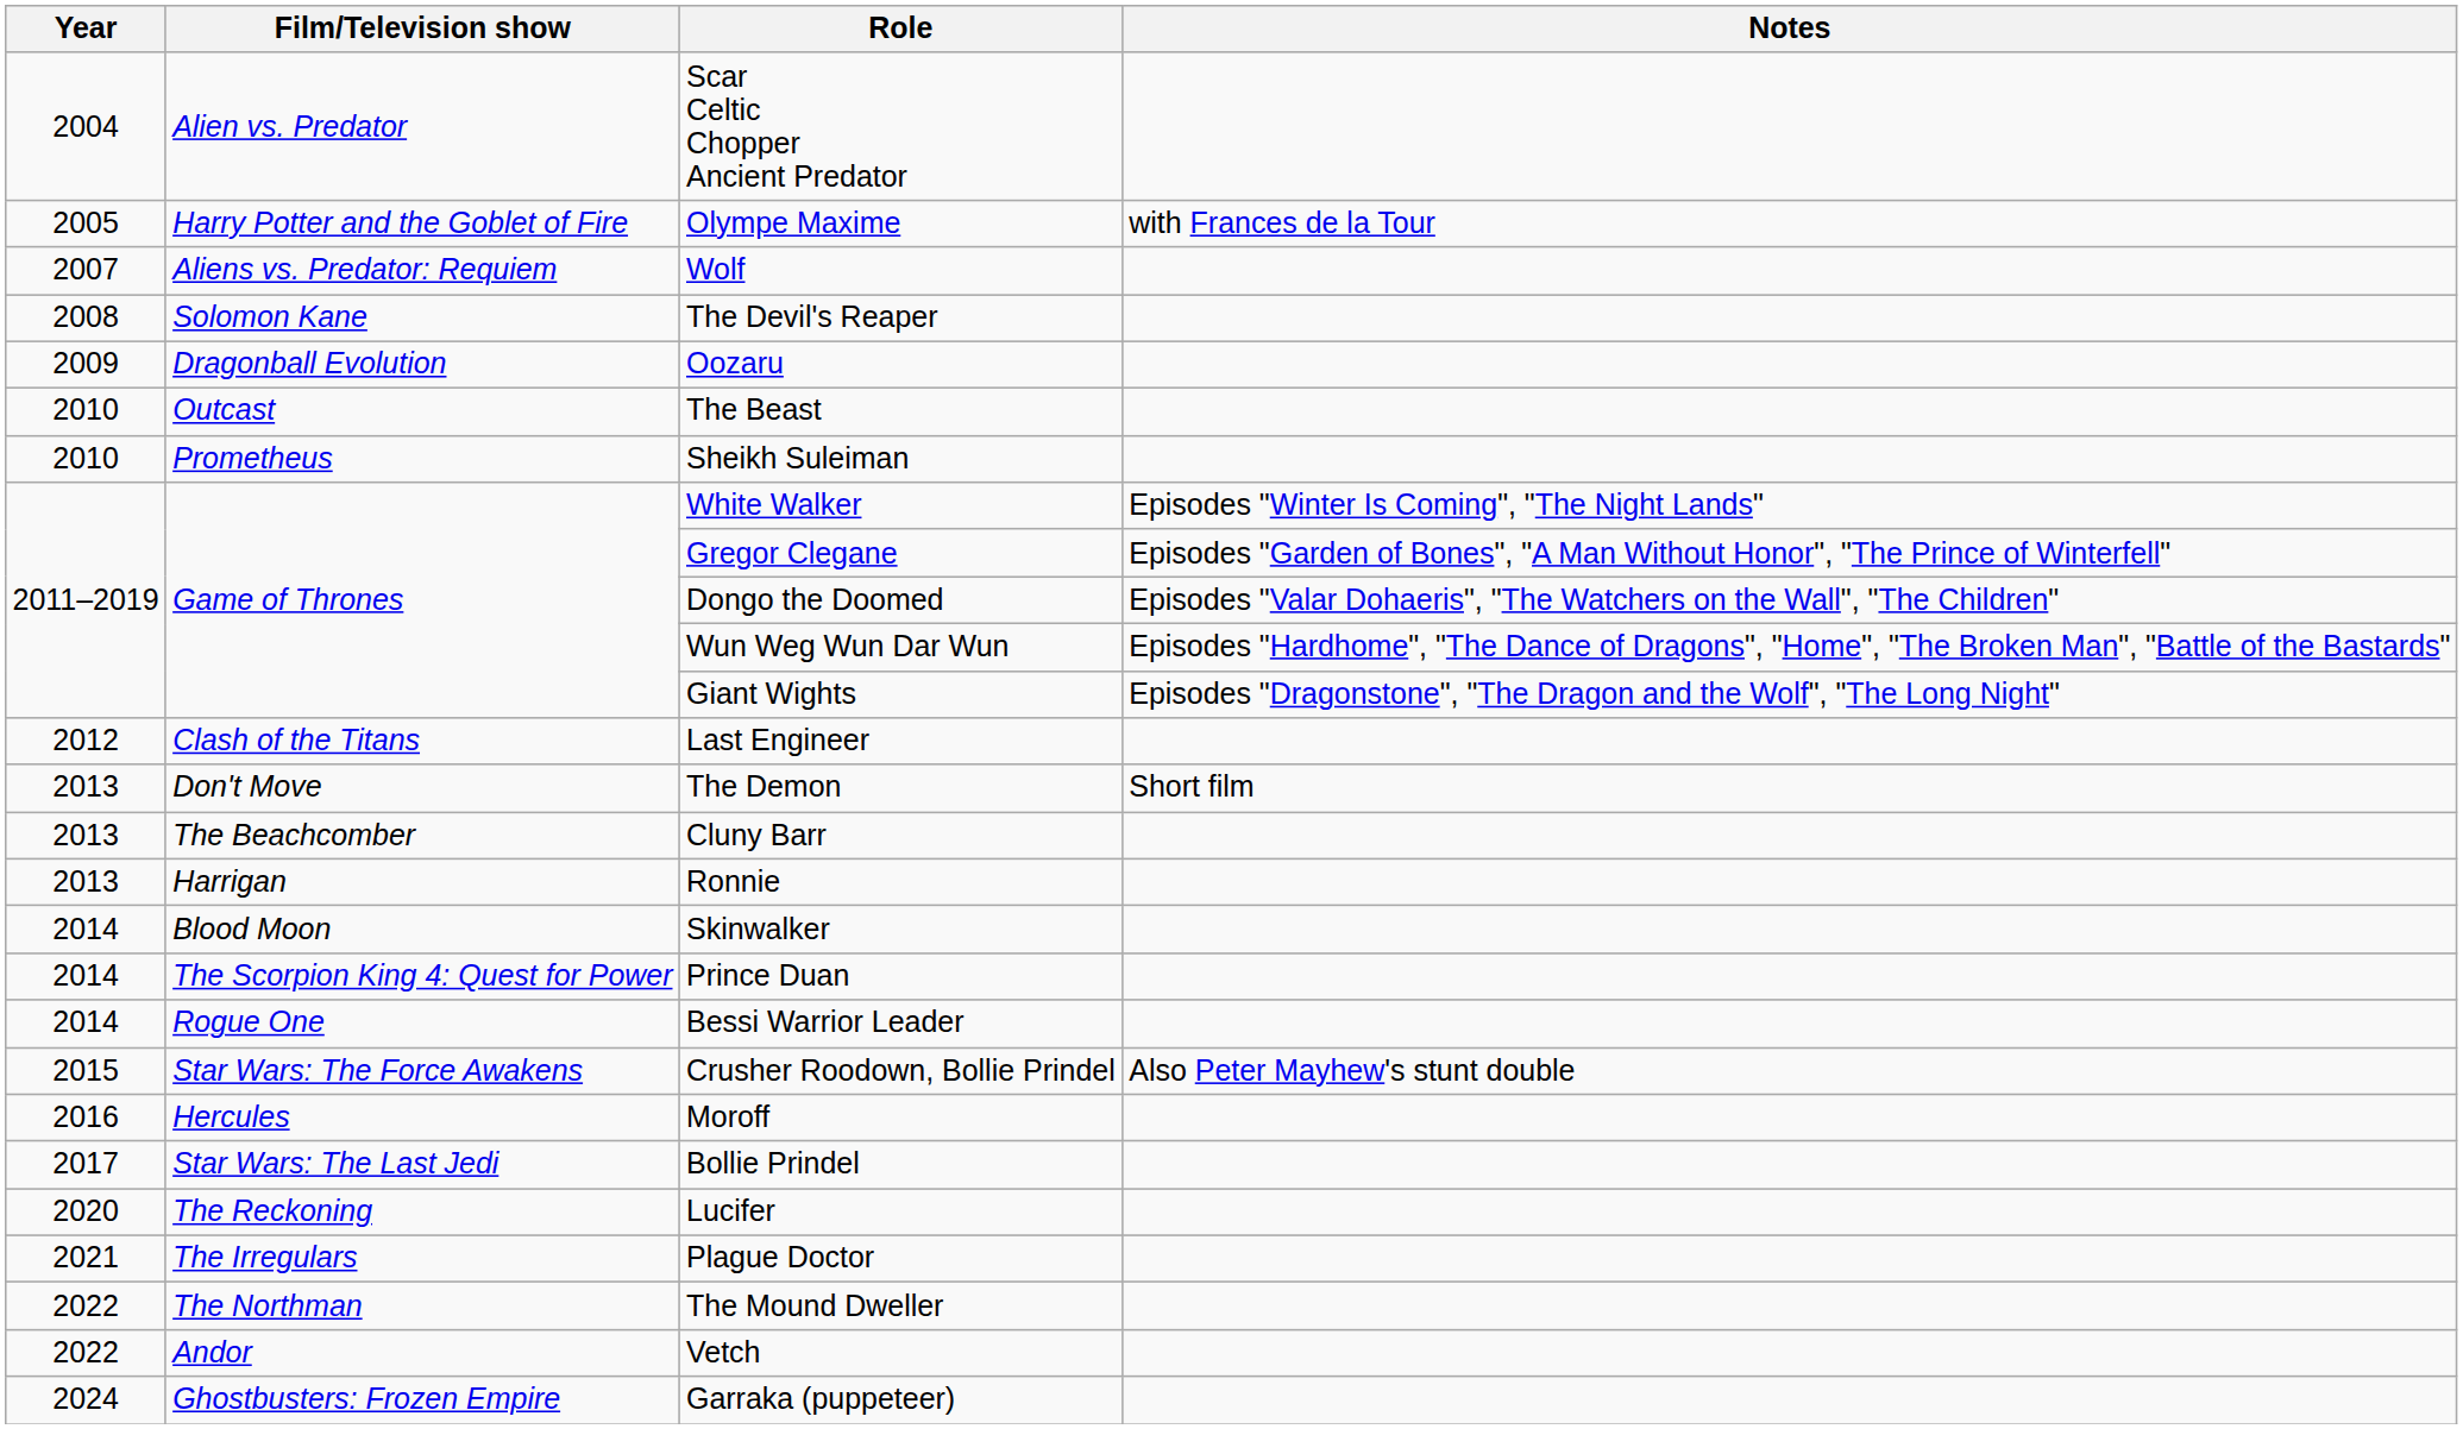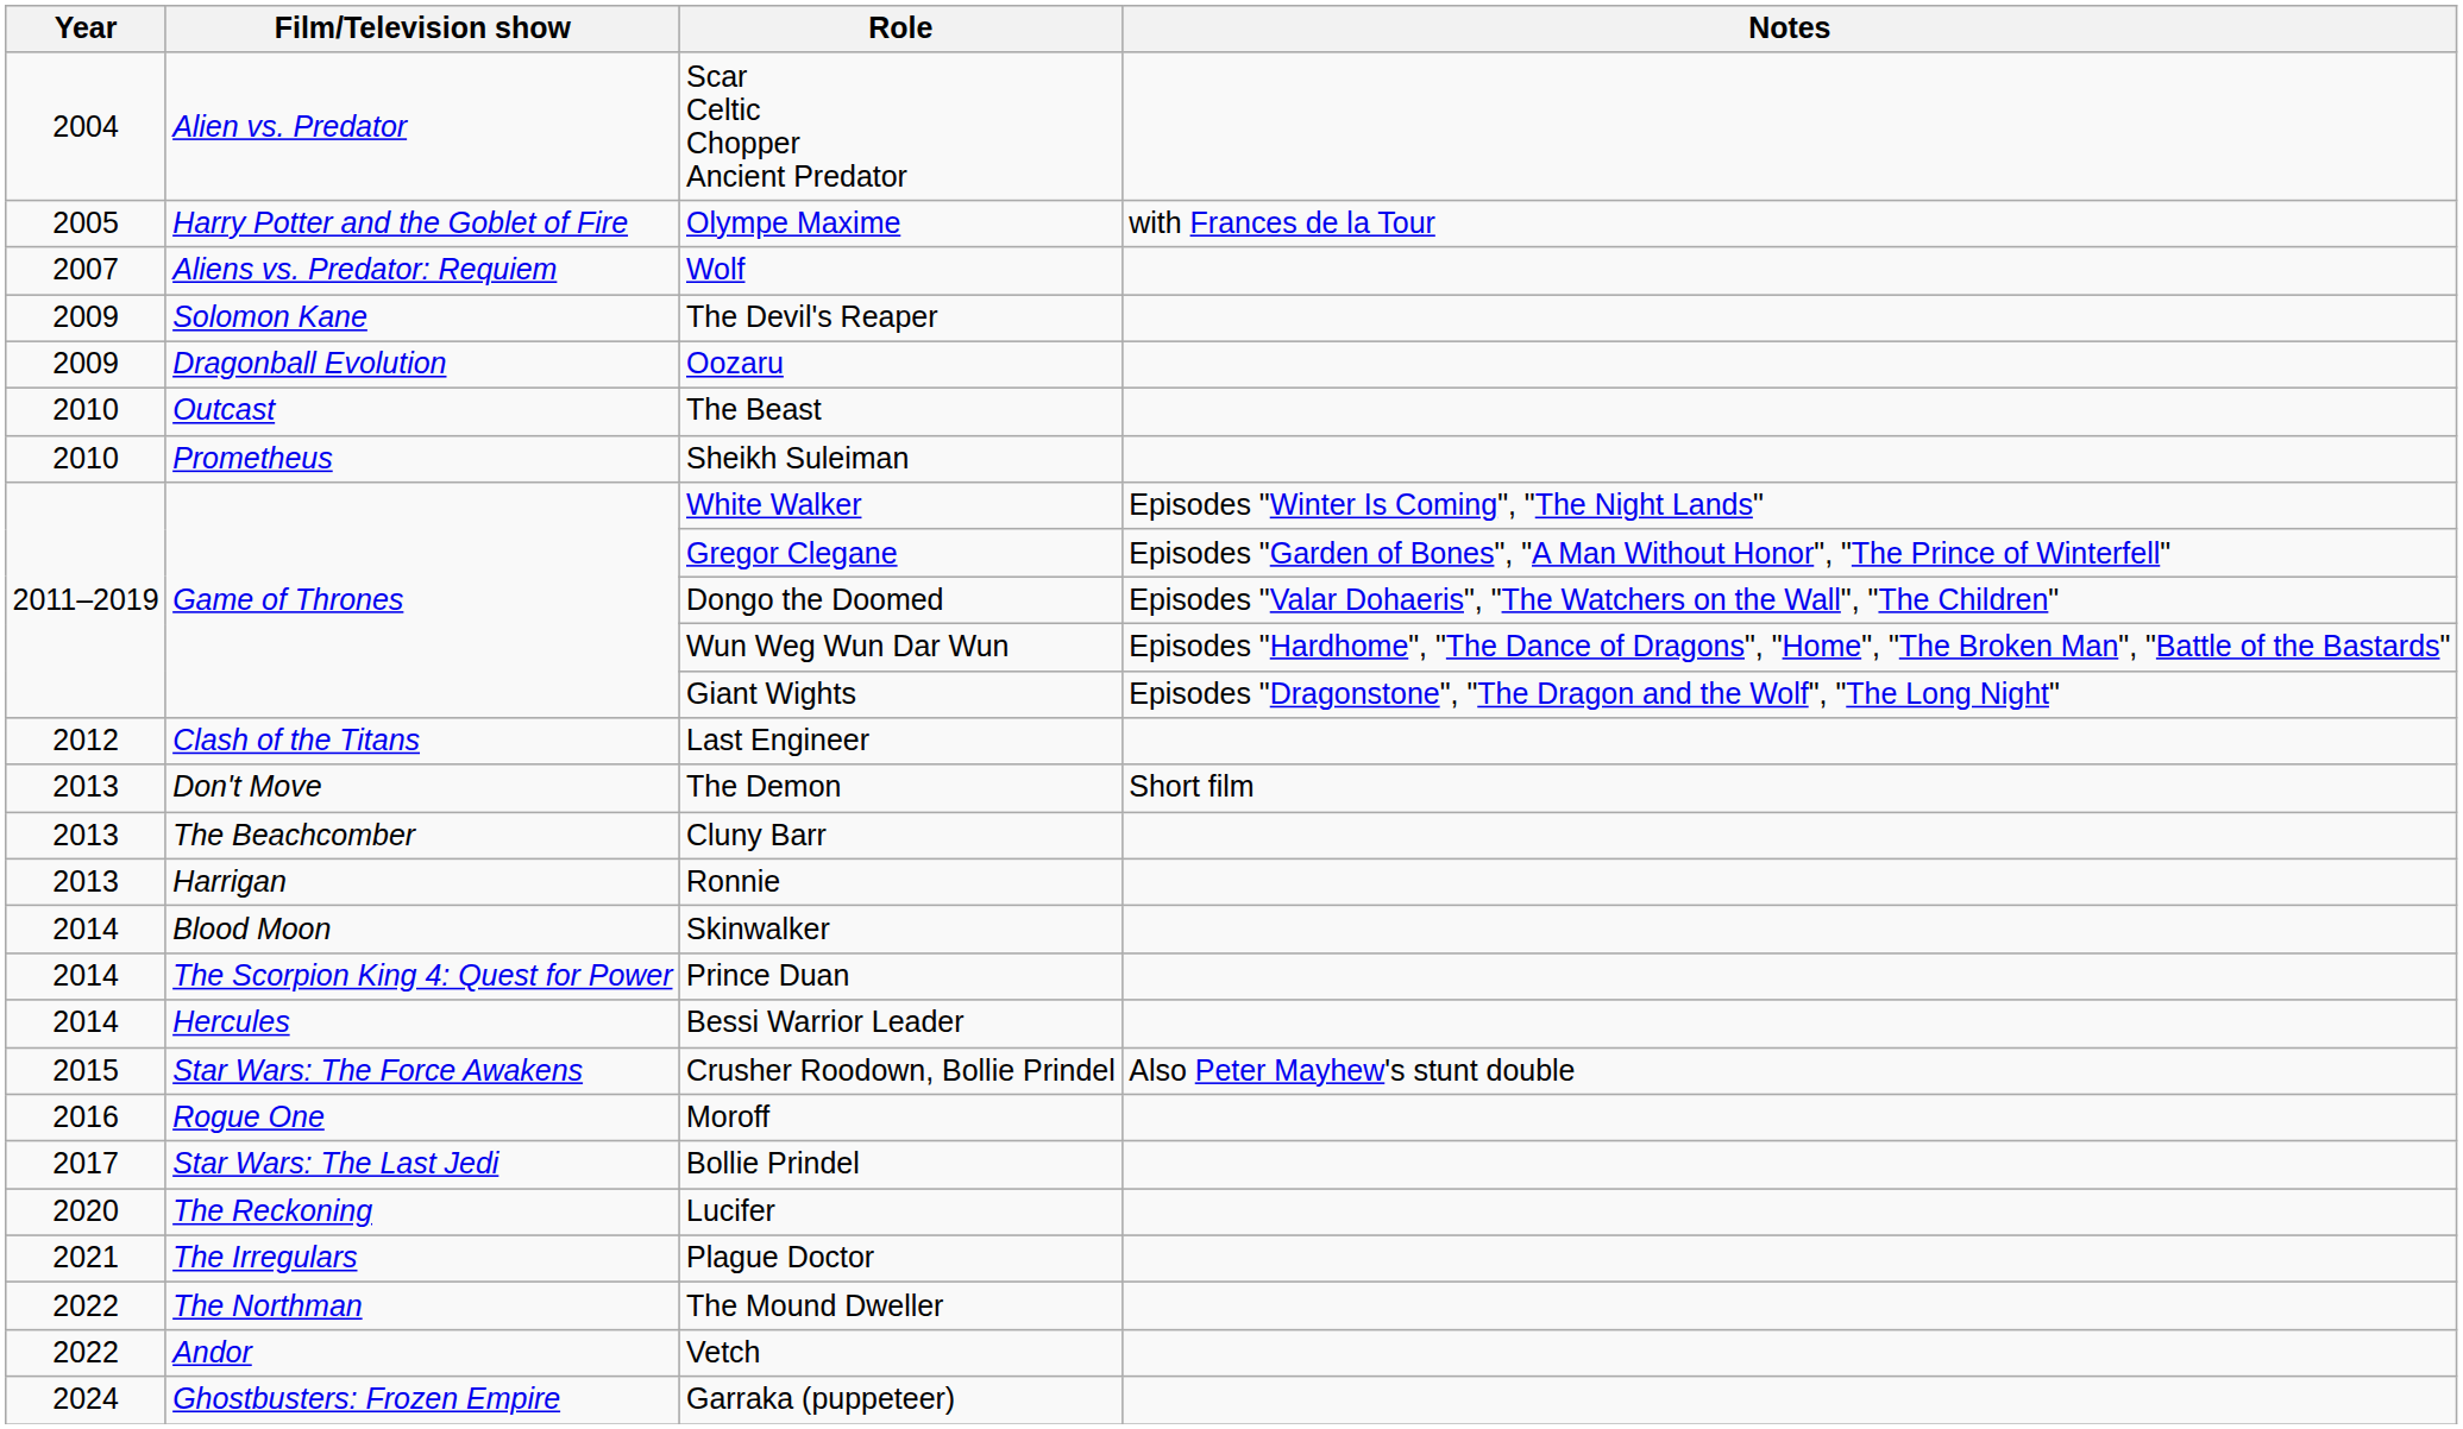 <table class="wikitable sortable">
 <tr>
 <th scope="col">Year</th>
 <th scope="col">Film/Television show</th>
 <th scope="col">Role</th>
 <th scope="col" class="unsortable">Notes</th>
 </tr>
 <tr>
 <td align="center">2004</td>
 <td><em><a href='#'>Alien vs. Predator</a></em></td>
 <td>Scar<br>Celtic<br>Chopper<br>Ancient Predator</td>
 <td></td>
 </tr>
 <tr>
 <td align="center">2005</td>
 <td><em><a href='#'>Harry Potter and the Goblet of Fire</a></em></td>
 <td><a href='#'>Olympe Maxime</a></td>
 <td>with <a href='#'>Frances de la Tour</a></td>
 </tr>
 <tr>
 <td align="center">2007</td>
 <td><em><a href='#'>Aliens vs. Predator: Requiem</a></em></td>
 <td><a href='#'>Wolf</a></td>
 <td></td>
 </tr>
 <tr>
-<td align="center">2008</td>
+<td align="center">2009</td>
 <td><em><a href='#'>Solomon Kane</a></em></td>
 <td>The Devil's Reaper</td>
 <td></td>
 </tr>
 <tr>
 <td align="center">2009</td>
 <td><em><a href='#'>Dragonball Evolution</a></em></td>
 <td><a href='#'>Oozaru</a></td>
 <td></td>
 </tr>
 <tr>
 <td align="center">2010</td>
 <td><em><a href='#'>Outcast</a></em></td>
 <td>The Beast</td>
 <td></td>
 </tr>
 <tr>
 <td align="center">2010</td>
 <td><em><a href='#'>Prometheus</a></em></td>
 <td>Sheikh Suleiman</td>
 <td></td>
 </tr>
 <tr>
 <td align="center" rowspan="5">2011–2019</td>
 <td rowspan="5"><em><a href='#'>Game of Thrones</a></em></td>
 <td><a href='#'>White Walker</a></td>
 <td>Episodes "<a href='#'>Winter Is Coming</a>", "<a href='#'>The Night Lands</a>"</td>
 </tr>
 <tr>
 <td><a href='#'>Gregor Clegane</a></td>
 <td>Episodes "<a href='#'>Garden of Bones</a>", "<a href='#'>A Man Without Honor</a>", "<a href='#'>The Prince of Winterfell</a>"</td>
 </tr>
 <tr>
 <td>Dongo the Doomed</td>
 <td>Episodes "<a href='#'>Valar Dohaeris</a>", "<a href='#'>The Watchers on the Wall</a>", "<a href='#'>The Children</a>"</td>
 </tr>
 <tr>
 <td>Wun Weg Wun Dar Wun</td>
 <td>Episodes "<a href='#'>Hardhome</a>", "<a href='#'>The Dance of Dragons</a>", "<a href='#'>Home</a>", "<a href='#'>The Broken Man</a>", "<a href='#'>Battle of the Bastards</a>"</td>
 </tr>
 <tr>
 <td>Giant Wights</td>
 <td>Episodes "<a href='#'>Dragonstone</a>", "<a href='#'>The Dragon and the Wolf</a>", "<a href='#'>The Long Night</a>"</td>
 </tr>
 <tr>
 <td align="center">2012</td>
 <td><em><a href='#'>Clash of the Titans</a></em></td>
 <td>Last Engineer</td>
 <td></td>
 </tr>
 <tr>
 <td align="center">2013</td>
 <td><em>Don't Move</em></td>
 <td>The Demon</td>
 <td>Short film</td>
 </tr>
 <tr>
 <td align="center">2013</td>
 <td><em>The Beachcomber</em></td>
 <td>Cluny Barr</td>
 <td></td>
 </tr>
 <tr>
 <td align="center">2013</td>
 <td><em>Harrigan</em></td>
 <td>Ronnie</td>
 <td></td>
 </tr>
 <tr>
 <td align="center">2014</td>
 <td><em>Blood Moon</em></td>
 <td>Skinwalker</td>
 <td></td>
 </tr>
 <tr>
 <td align="center">2014</td>
 <td><em><a href='#'>The Scorpion King 4: Quest for Power</a></em></td>
 <td>Prince Duan</td>
 <td></td>
 </tr>
 <tr>
 <td align="center">2014</td>
-<td><em><a href='#'>Rogue One</a></em></td>
+<td><em><a href='#'>Hercules</a></em></td>
 <td>Bessi Warrior Leader</td>
 <td></td>
 </tr>
 <tr>
 <td align="center">2015</td>
 <td><em><a href='#'>Star Wars: The Force Awakens</a></em></td>
 <td>Crusher Roodown, Bollie Prindel</td>
 <td>Also <a href='#'>Peter Mayhew</a>'s stunt double</td>
 </tr>
 <tr>
 <td align="center">2016</td>
-<td><em><a href='#'>Hercules</a></em></td>
+<td><em><a href='#'>Rogue One</a></em></td>
 <td>Moroff</td>
 <td></td>
 </tr>
 <tr>
 <td align="center">2017</td>
 <td><em><a href='#'>Star Wars: The Last Jedi</a></em></td>
 <td>Bollie Prindel</td>
 <td></td>
 </tr>
 <tr>
 <td align="center">2020</td>
 <td><em><a href='#'>The Reckoning</a></em></td>
 <td>Lucifer</td>
 <td></td>
 </tr>
 <tr>
 <td align="center">2021</td>
 <td><em><a href='#'>The Irregulars</a></em></td>
 <td>Plague Doctor</td>
 <td></td>
 </tr>
 <tr>
 <td align="center">2022</td>
 <td><em><a href='#'>The Northman</a></em></td>
 <td>The Mound Dweller</td>
 <td></td>
 </tr>
 <tr>
 <td align="center">2022</td>
 <td><a href='#'><em>Andor</em></a></td>
 <td>Vetch</td>
 <td></td>
 </tr>
 <tr>
 <td align="center">2024</td>
 <td><em><a href='#'>Ghostbusters: Frozen Empire</a></em></td>
 <td>Garraka (puppeteer)</td>
 <td></td>
 </tr>
 </table>
